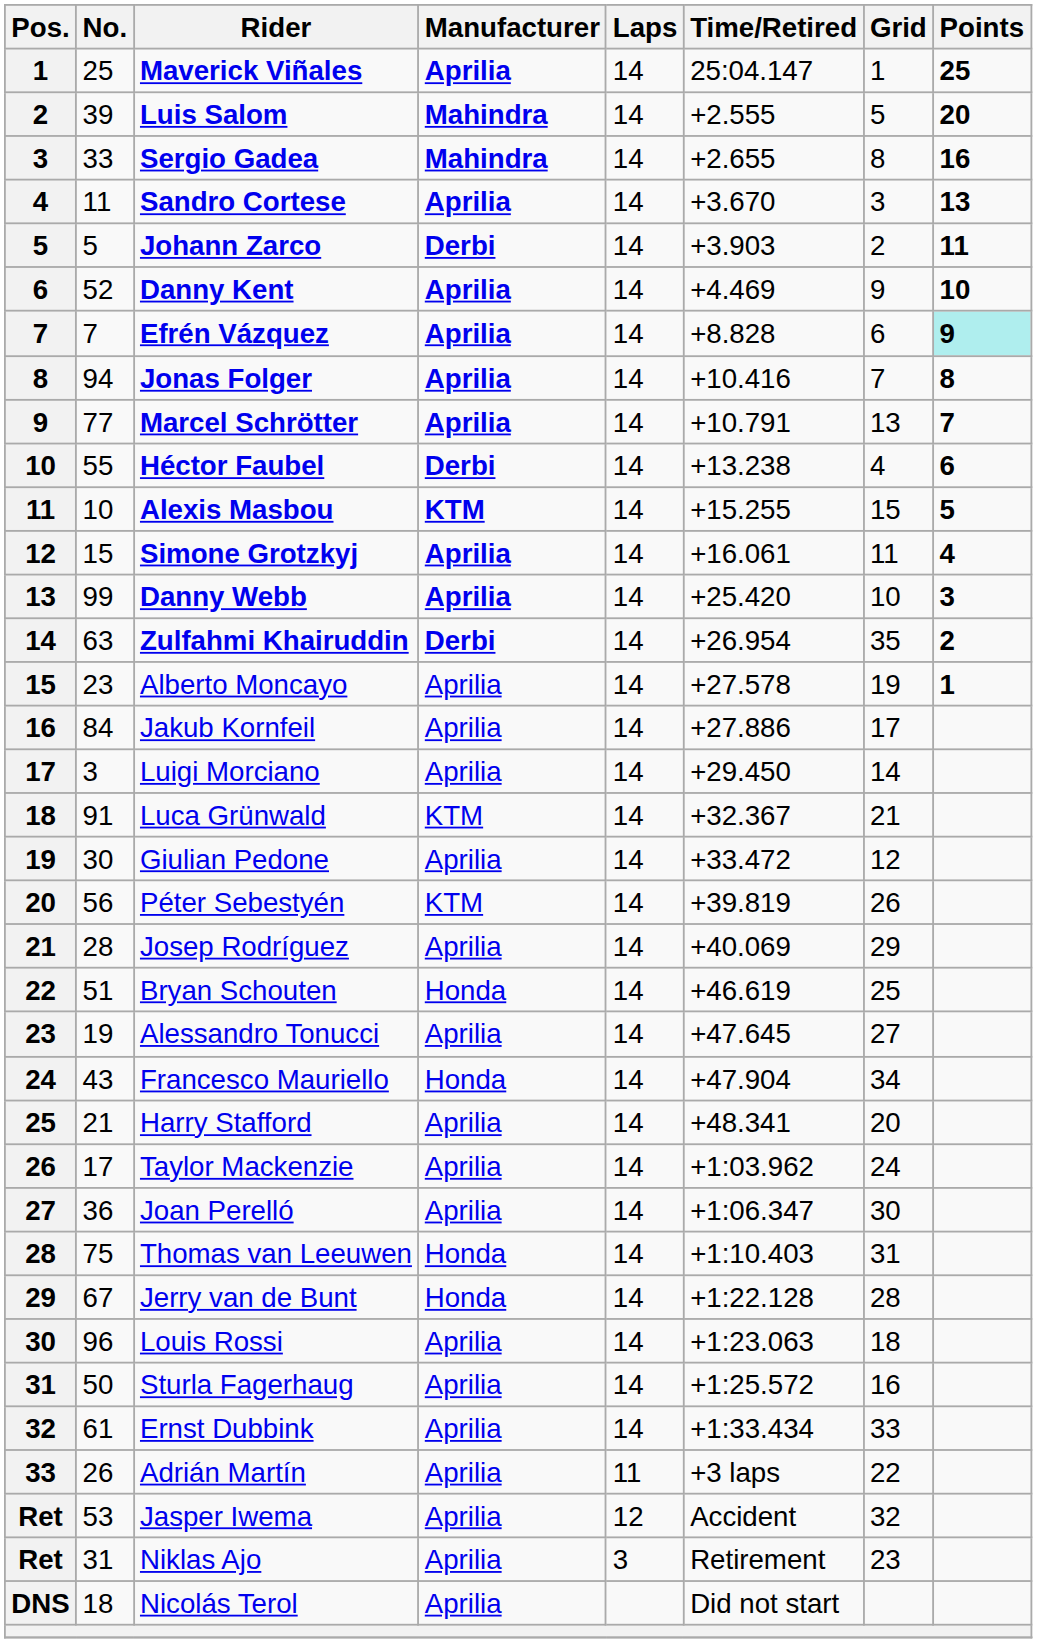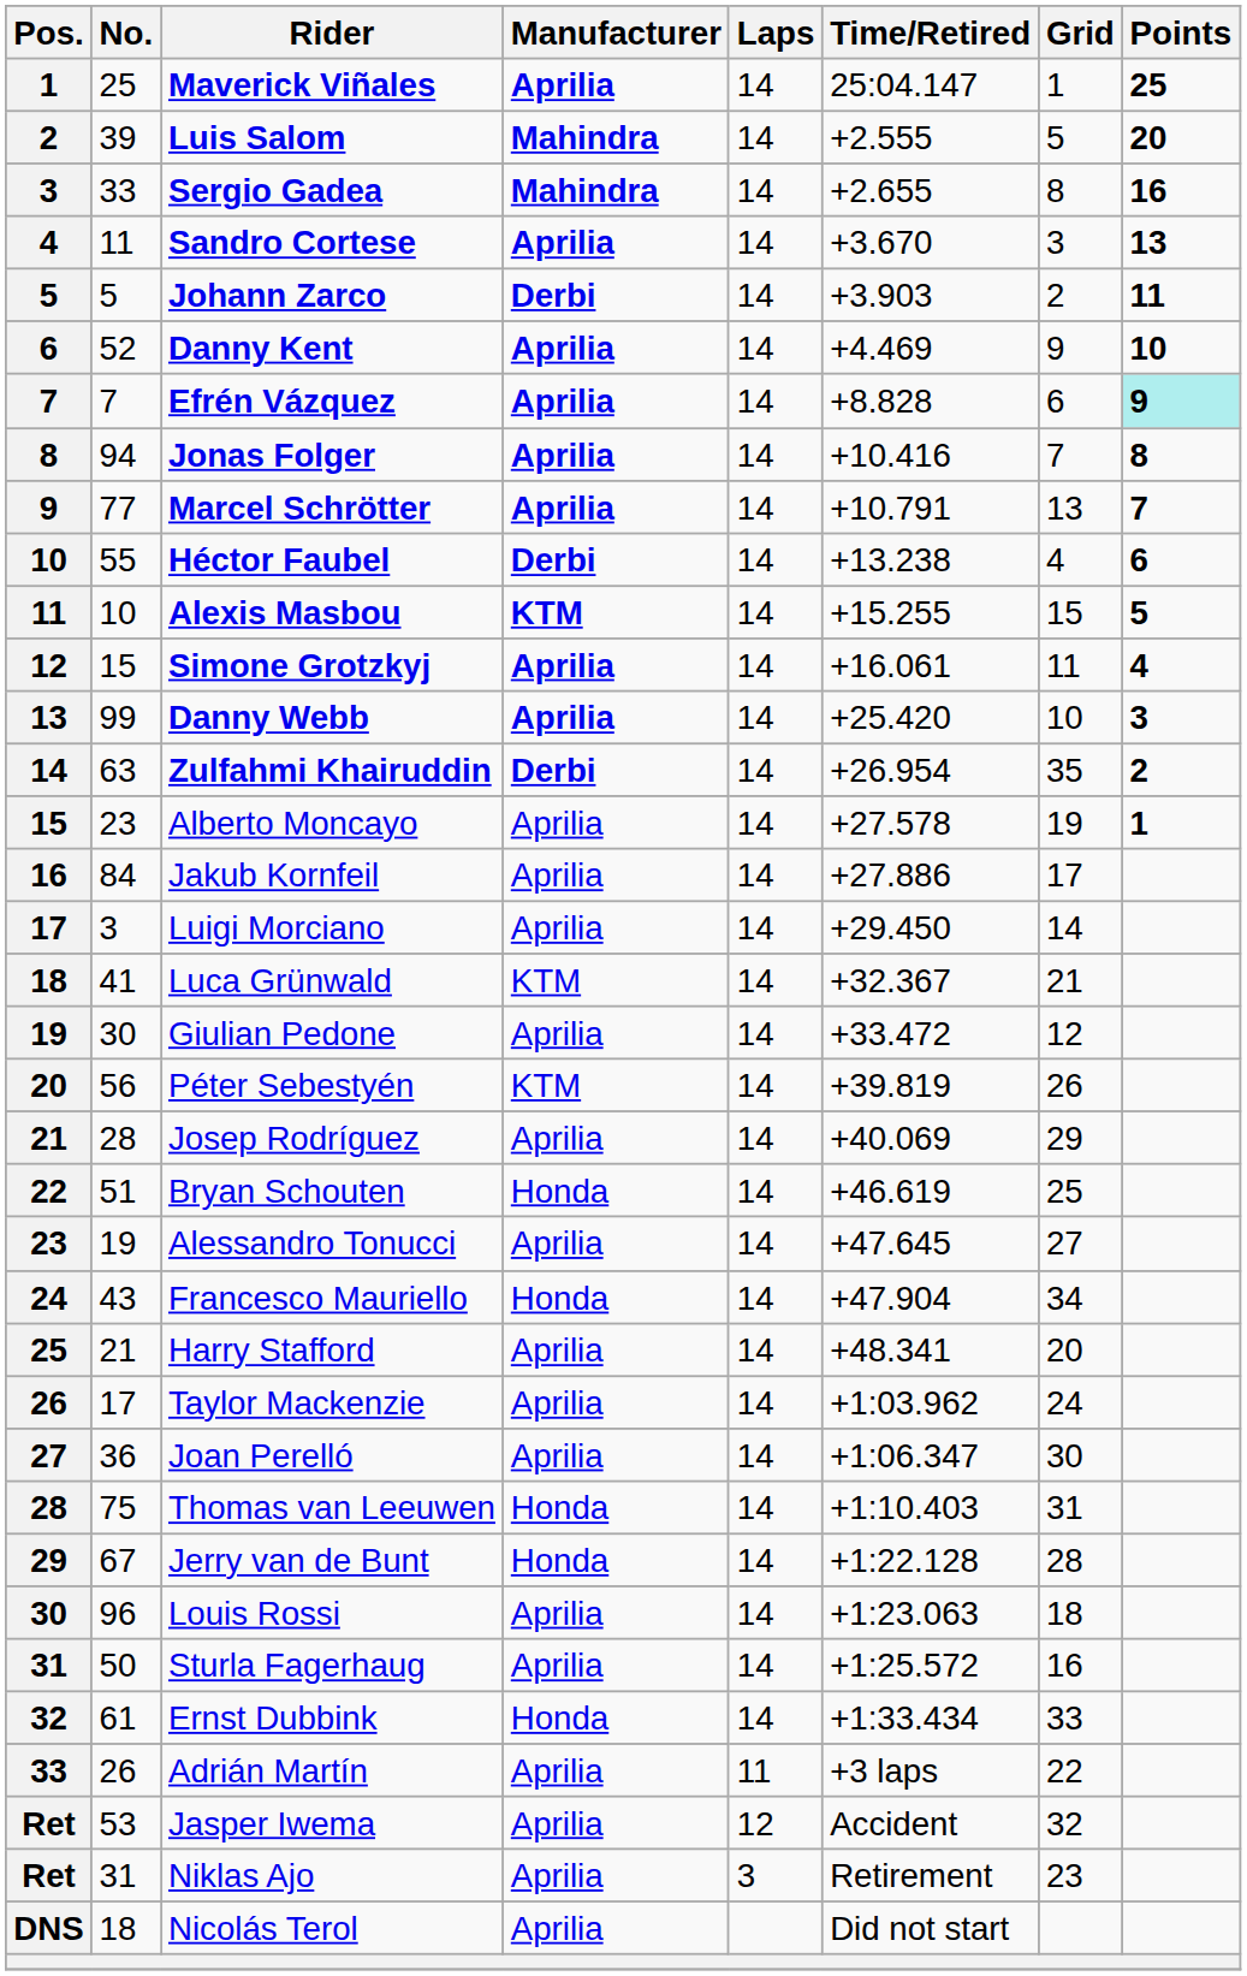 <table class="wikitable" style="font-size: 95%;">
 <tr>
 <th>Pos.</th>
 <th>No.</th>
 <th>Rider</th>
 <th>Manufacturer</th>
 <th>Laps</th>
 <th>Time/Retired</th>
 <th>Grid</th>
 <th>Points</th>
 </tr>
 <tr>
 <th>1</th>
 <td>25</td>
 <td> <strong><a href='#'>Maverick Viñales</a></strong></td>
 <td><strong><a href='#'>Aprilia</a></strong></td>
 <td>14</td>
 <td>25:04.147</td>
 <td>1</td>
 <td><strong>25</strong></td>
 </tr>
 <tr>
 <th>2</th>
 <td>39</td>
 <td> <strong><a href='#'>Luis Salom</a></strong></td>
 <td><strong><a href='#'>Mahindra</a></strong></td>
 <td>14</td>
 <td>+2.555</td>
 <td>5</td>
 <td><strong>20</strong></td>
 </tr>
 <tr>
 <th>3</th>
 <td>33</td>
 <td> <strong><a href='#'>Sergio Gadea</a></strong></td>
 <td><strong><a href='#'>Mahindra</a></strong></td>
 <td>14</td>
 <td>+2.655</td>
 <td>8</td>
 <td><strong>16</strong></td>
 </tr>
 <tr>
 <th>4</th>
 <td>11</td>
 <td> <strong><a href='#'>Sandro Cortese</a></strong></td>
 <td><strong><a href='#'>Aprilia</a></strong></td>
 <td>14</td>
 <td>+3.670</td>
 <td>3</td>
 <td><strong>13</strong></td>
 </tr>
 <tr>
 <th>5</th>
 <td>5</td>
 <td> <strong><a href='#'>Johann Zarco</a></strong></td>
 <td><strong><a href='#'>Derbi</a></strong></td>
 <td>14</td>
 <td>+3.903</td>
 <td>2</td>
 <td><strong>11</strong></td>
 </tr>
 <tr>
 <th>6</th>
 <td>52</td>
 <td> <strong><a href='#'>Danny Kent</a></strong></td>
 <td><strong><a href='#'>Aprilia</a></strong></td>
 <td>14</td>
 <td>+4.469</td>
 <td>9</td>
 <td><strong>10</strong></td>
 </tr>
 <tr>
 <th>7</th>
 <td>7</td>
 <td> <strong><a href='#'>Efrén Vázquez</a></strong></td>
 <td><strong><a href='#'>Aprilia</a></strong></td>
 <td>14</td>
 <td>+8.828</td>
 <td>6</td>
 <td style="background: paleturquoise;"><strong>9</strong></td>
 </tr>
 <tr>
 <th>8</th>
 <td>94</td>
 <td> <strong><a href='#'>Jonas Folger</a></strong></td>
 <td><strong><a href='#'>Aprilia</a></strong></td>
 <td>14</td>
 <td>+10.416</td>
 <td>7</td>
 <td><strong>8</strong></td>
 </tr>
 <tr>
 <th>9</th>
 <td>77</td>
 <td><strong></strong> <strong><a href='#'>Marcel Schrötter</a></strong></td>
 <td><strong><a href='#'>Aprilia</a></strong></td>
 <td>14</td>
 <td>+10.791</td>
 <td>13</td>
 <td><strong>7</strong></td>
 </tr>
 <tr>
 <th>10</th>
 <td>55</td>
 <td> <strong><a href='#'>Héctor Faubel</a></strong></td>
 <td><strong><a href='#'>Derbi</a></strong></td>
 <td>14</td>
 <td>+13.238</td>
 <td>4</td>
 <td><strong>6</strong></td>
 </tr>
 <tr>
 <th>11</th>
 <td>10</td>
 <td> <strong><a href='#'>Alexis Masbou</a></strong></td>
 <td><strong><a href='#'>KTM</a></strong></td>
 <td>14</td>
 <td>+15.255</td>
 <td>15</td>
 <td><strong>5</strong></td>
 </tr>
 <tr>
 <th>12</th>
 <td>15</td>
 <td> <strong><a href='#'>Simone Grotzkyj</a></strong></td>
 <td><strong><a href='#'>Aprilia</a></strong></td>
 <td>14</td>
 <td>+16.061</td>
 <td>11</td>
 <td><strong>4</strong></td>
 </tr>
 <tr>
 <th>13</th>
 <td>99</td>
 <td> <strong><a href='#'>Danny Webb</a></strong></td>
 <td><strong><a href='#'>Aprilia</a></strong></td>
 <td>14</td>
 <td>+25.420</td>
 <td>10</td>
 <td><strong>3</strong></td>
 </tr>
 <tr>
 <th>14</th>
 <td>63</td>
 <td> <strong><a href='#'>Zulfahmi Khairuddin</a></strong></td>
 <td><strong><a href='#'>Derbi</a></strong></td>
 <td>14</td>
 <td>+26.954</td>
 <td>35</td>
 <td><strong>2</strong></td>
 </tr>
 <tr>
 <th>15</th>
 <td>23</td>
 <td> <a href='#'>Alberto Moncayo</a></td>
 <td><a href='#'>Aprilia</a></td>
 <td>14</td>
 <td>+27.578</td>
 <td>19</td>
 <td><strong>1</strong></td>
 </tr>
 <tr>
 <th>16</th>
 <td>84</td>
 <td> <a href='#'>Jakub Kornfeil</a></td>
 <td><a href='#'>Aprilia</a></td>
 <td>14</td>
 <td>+27.886</td>
 <td>17</td>
 <td></td>
 </tr>
 <tr>
 <th>17</th>
 <td>3</td>
 <td> <a href='#'>Luigi Morciano</a></td>
 <td><a href='#'>Aprilia</a></td>
 <td>14</td>
 <td>+29.450</td>
 <td>14</td>
 <td></td>
 </tr>
 <tr>
 <th>18</th>
-<td>91</td>
+<td>41</td>
 <td> <a href='#'>Luca Grünwald</a></td>
 <td><a href='#'>KTM</a></td>
 <td>14</td>
 <td>+32.367</td>
 <td>21</td>
 <td></td>
 </tr>
 <tr>
 <th>19</th>
 <td>30</td>
 <td> <a href='#'>Giulian Pedone</a></td>
 <td><a href='#'>Aprilia</a></td>
 <td>14</td>
 <td>+33.472</td>
 <td>12</td>
 <td></td>
 </tr>
 <tr>
 <th>20</th>
 <td>56</td>
 <td> <a href='#'>Péter Sebestyén</a></td>
 <td><a href='#'>KTM</a></td>
 <td>14</td>
 <td>+39.819</td>
 <td>26</td>
 <td></td>
 </tr>
 <tr>
 <th>21</th>
 <td>28</td>
 <td> <a href='#'>Josep Rodríguez</a></td>
 <td><a href='#'>Aprilia</a></td>
 <td>14</td>
 <td>+40.069</td>
 <td>29</td>
 <td></td>
 </tr>
 <tr>
 <th>22</th>
 <td>51</td>
 <td> <a href='#'>Bryan Schouten</a></td>
 <td><a href='#'>Honda</a></td>
 <td>14</td>
 <td>+46.619</td>
 <td>25</td>
 <td></td>
 </tr>
 <tr>
 <th>23</th>
 <td>19</td>
 <td> <a href='#'>Alessandro Tonucci</a></td>
 <td><a href='#'>Aprilia</a></td>
 <td>14</td>
 <td>+47.645</td>
 <td>27</td>
 <td></td>
 </tr>
 <tr>
 <th>24</th>
 <td>43</td>
 <td> <a href='#'>Francesco Mauriello</a></td>
 <td><a href='#'>Honda</a></td>
 <td>14</td>
 <td>+47.904</td>
 <td>34</td>
 <td></td>
 </tr>
 <tr>
 <th>25</th>
 <td>21</td>
 <td> <a href='#'>Harry Stafford</a></td>
 <td><a href='#'>Aprilia</a></td>
 <td>14</td>
 <td>+48.341</td>
 <td>20</td>
 <td></td>
 </tr>
 <tr>
 <th>26</th>
 <td>17</td>
 <td> <a href='#'>Taylor Mackenzie</a></td>
 <td><a href='#'>Aprilia</a></td>
 <td>14</td>
 <td>+1:03.962</td>
 <td>24</td>
 <td></td>
 </tr>
 <tr>
 <th>27</th>
 <td>36</td>
 <td> <a href='#'>Joan Perelló</a></td>
 <td><a href='#'>Aprilia</a></td>
 <td>14</td>
 <td>+1:06.347</td>
 <td>30</td>
 <td></td>
 </tr>
 <tr>
 <th>28</th>
 <td>75</td>
 <td> <a href='#'>Thomas van Leeuwen</a></td>
 <td><a href='#'>Honda</a></td>
 <td>14</td>
 <td>+1:10.403</td>
 <td>31</td>
 <td></td>
 </tr>
 <tr>
 <th>29</th>
 <td>67</td>
 <td> <a href='#'>Jerry van de Bunt</a></td>
 <td><a href='#'>Honda</a></td>
 <td>14</td>
 <td>+1:22.128</td>
 <td>28</td>
 <td></td>
 </tr>
 <tr>
 <th>30</th>
 <td>96</td>
 <td> <a href='#'>Louis Rossi</a></td>
 <td><a href='#'>Aprilia</a></td>
 <td>14</td>
 <td>+1:23.063</td>
 <td>18</td>
 <td></td>
 </tr>
 <tr>
 <th>31</th>
 <td>50</td>
 <td> <a href='#'>Sturla Fagerhaug</a></td>
 <td><a href='#'>Aprilia</a></td>
 <td>14</td>
 <td>+1:25.572</td>
 <td>16</td>
 <td></td>
 </tr>
 <tr>
 <th>32</th>
 <td>61</td>
 <td> <a href='#'>Ernst Dubbink</a></td>
-<td><a href='#'>Aprilia</a></td>
+<td><a href='#'>Honda</a></td>
 <td>14</td>
 <td>+1:33.434</td>
 <td>33</td>
 <td></td>
 </tr>
 <tr>
 <th>33</th>
 <td>26</td>
 <td> <a href='#'>Adrián Martín</a></td>
 <td><a href='#'>Aprilia</a></td>
 <td>11</td>
 <td>+3 laps</td>
 <td>22</td>
 <td></td>
 </tr>
 <tr>
 <th>Ret</th>
 <td>53</td>
 <td> <a href='#'>Jasper Iwema</a></td>
 <td><a href='#'>Aprilia</a></td>
 <td>12</td>
 <td>Accident</td>
 <td>32</td>
 <td></td>
 </tr>
 <tr>
 <th>Ret</th>
 <td>31</td>
 <td> <a href='#'>Niklas Ajo</a></td>
 <td><a href='#'>Aprilia</a></td>
 <td>3</td>
 <td>Retirement</td>
 <td>23</td>
 <td></td>
 </tr>
 <tr>
 <th>DNS</th>
 <td>18</td>
 <td> <a href='#'>Nicolás Terol</a></td>
 <td><a href='#'>Aprilia</a></td>
 <td></td>
 <td>Did not start</td>
 <td></td>
 <td></td>
 </tr>
 <tr>
 <th colspan=8></th>
 </tr>
 <tr>
 </tr>
 </table>
